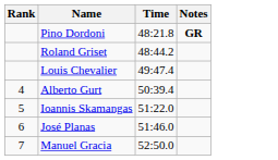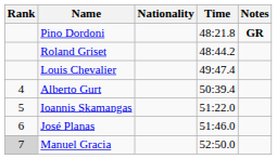 <table class="wikitable sortable" style="text-align:center">
 <tr>
 <th>Rank</th>
 <th>Name</th>
+<th>Nationality</th>
 <th>Time</th>
 <th>Notes</th>
 </tr>
 <tr>
 <td></td>
 <td align=left><a href='#'>Pino Dordoni</a></td>
+<td align=left></td>
 <td>48:21.8</td>
 <td><strong>GR</strong></td>
 </tr>
 <tr>
 <td></td>
 <td align=left><a href='#'>Roland Griset</a></td>
+<td align=left></td>
 <td>48:44.2</td>
 <td></td>
 </tr>
 <tr>
 <td></td>
 <td align=left><a href='#'>Louis Chevalier</a></td>
+<td align=left></td>
 <td>49:47.4</td>
 <td></td>
 </tr>
 <tr>
 <td>4</td>
 <td align=left><a href='#'>Alberto Gurt</a></td>
+<td align=left></td>
 <td>50:39.4</td>
 <td></td>
 </tr>
 <tr>
 <td>5</td>
 <td align=left><a href='#'>Ioannis Skamangas</a></td>
+<td align=left></td>
 <td>51:22.0</td>
 <td></td>
 </tr>
 <tr>
 <td>6</td>
 <td align=left><a href='#'>José Planas</a></td>
+<td align=left></td>
 <td>51:46.0</td>
 <td></td>
 </tr>
 <tr>
-<td>7</td>
+<td style="background: lightgrey;">7</td>
 <td align=left><a href='#'>Manuel Gracia</a></td>
+<td align=left></td>
 <td>52:50.0</td>
 <td></td>
 </tr>
 </table>
